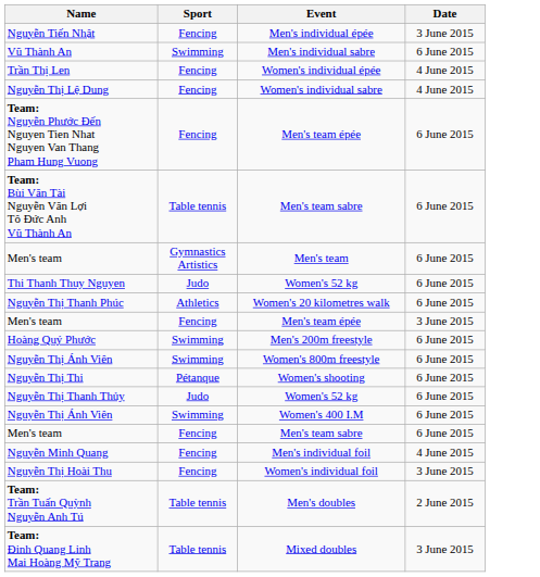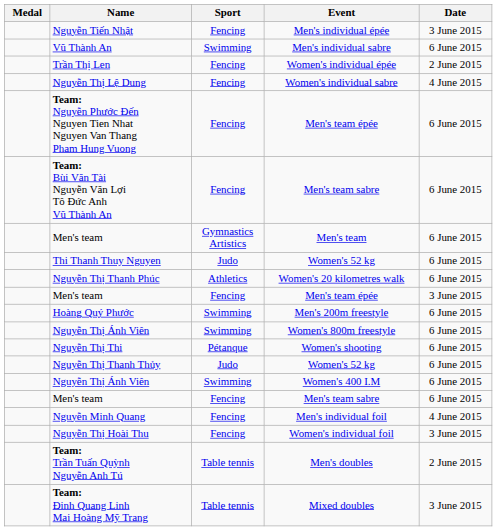 <table class="wikitable sortable" style="font-size:100%; text-align:center;">
 <tr>
+<th width="60">Medal</th>
 <th width="200">Name</th>
 <th width="100">Sport</th>
 <th width="220">Event</th>
 <th width="100">Date</th>
 </tr>
 <tr>
+<td></td>
 <td align=left><a href='#'>Nguyễn Tiến Nhật</a></td>
 <td><a href='#'>Fencing</a></td>
 <td><a href='#'>Men's individual épée</a></td>
 <td>3 June 2015</td>
 </tr>
 <tr>
+<td></td>
 <td align=left><a href='#'>Vũ Thành An</a></td>
 <td><a href='#'>Swimming</a></td>
 <td><a href='#'>Men's individual sabre</a></td>
 <td>6 June 2015</td>
 </tr>
 <tr>
+<td></td>
 <td align=left><a href='#'>Trần Thị Len</a></td>
 <td><a href='#'>Fencing</a></td>
 <td><a href='#'>Women's individual épée</a></td>
-<td>4 June 2015</td>
+<td>2 June 2015</td>
 </tr>
 <tr>
+<td></td>
 <td align=left><a href='#'>Nguyễn Thị Lệ Dung</a></td>
 <td><a href='#'>Fencing</a></td>
 <td><a href='#'>Women's individual sabre</a></td>
 <td>4 June 2015</td>
 </tr>
 <tr>
+<td></td>
 <td align=left><strong>Team:</strong><br><a href='#'>Nguyễn Phước Đến</a><br>Nguyen Tien Nhat<br>Nguyen Van Thang<br><a href='#'>Pham Hung Vuong</a></td>
 <td><a href='#'>Fencing</a></td>
 <td><a href='#'>Men's team épée</a></td>
 <td>6 June 2015</td>
 </tr>
 <tr>
+<td></td>
 <td align=left><strong>Team:</strong><br><a href='#'>Bùi Văn Tài</a><br>Nguyễn Văn Lợi<br>Tô Đức Anh<br><a href='#'>Vũ Thành An</a></td>
-<td><a href='#'>Table tennis</a></td>
+<td><a href='#'>Fencing</a></td>
 <td><a href='#'>Men's team sabre</a></td>
 <td>6 June 2015</td>
 </tr>
 <tr>
+<td></td>
 <td align=left>Men's team</td>
 <td><a href='#'>Gymnastics Artistics</a></td>
 <td><a href='#'>Men's team</a></td>
 <td>6 June 2015</td>
 </tr>
 <tr>
+<td></td>
 <td align=left><a href='#'>Thi Thanh Thuy Nguyen</a></td>
 <td><a href='#'>Judo</a></td>
 <td><a href='#'>Women's 52 kg</a></td>
 <td>6 June 2015</td>
 </tr>
 <tr>
+<td></td>
 <td align=left><a href='#'>Nguyễn Thị Thanh Phúc</a></td>
 <td><a href='#'>Athletics</a></td>
 <td><a href='#'>Women's 20 kilometres walk</a></td>
 <td>6 June 2015</td>
 </tr>
 <tr>
+<td></td>
 <td align=left>Men's team</td>
 <td><a href='#'>Fencing</a></td>
 <td><a href='#'>Men's team épée</a></td>
 <td>3 June 2015</td>
 </tr>
 <tr>
+<td></td>
 <td align=left><a href='#'>Hoàng Quý Phước</a></td>
 <td><a href='#'>Swimming</a></td>
 <td><a href='#'>Men's 200m freestyle</a></td>
 <td>6 June 2015</td>
 </tr>
 <tr>
+<td></td>
 <td align=left><a href='#'>Nguyễn Thị Ánh Viên</a></td>
 <td><a href='#'>Swimming</a></td>
 <td><a href='#'>Women's 800m freestyle</a></td>
 <td>6 June 2015</td>
 </tr>
 <tr>
+<td></td>
 <td align=left><a href='#'>Nguyễn Thị Thi</a></td>
 <td><a href='#'>Pétanque</a></td>
 <td><a href='#'>Women's shooting</a></td>
 <td>6 June 2015</td>
 </tr>
 <tr>
+<td></td>
 <td align=left><a href='#'>Nguyễn Thị Thanh Thủy</a></td>
 <td><a href='#'>Judo</a></td>
 <td><a href='#'>Women's 52 kg</a></td>
 <td>6 June 2015</td>
 </tr>
 <tr>
+<td></td>
 <td align=left><a href='#'>Nguyễn Thị Ánh Viên</a></td>
 <td><a href='#'>Swimming</a></td>
 <td><a href='#'>Women's 400 I.M</a></td>
 <td>6 June 2015</td>
 </tr>
 <tr>
+<td></td>
 <td align=left>Men's team</td>
 <td><a href='#'>Fencing</a></td>
 <td><a href='#'>Men's team sabre</a></td>
 <td>6 June 2015</td>
 </tr>
 <tr>
+<td></td>
 <td align=left><a href='#'>Nguyễn Minh Quang</a></td>
 <td><a href='#'>Fencing</a></td>
 <td><a href='#'>Men's individual foil</a></td>
 <td>4 June 2015</td>
 </tr>
 <tr>
+<td></td>
 <td align=left><a href='#'>Nguyễn Thị Hoài Thu</a></td>
 <td><a href='#'>Fencing</a></td>
 <td><a href='#'>Women's individual foil</a></td>
 <td>3 June 2015</td>
 </tr>
 <tr>
+<td></td>
 <td align=left><strong>Team:</strong><br><a href='#'>Trần Tuấn Quỳnh</a><br><a href='#'>Nguyễn Anh Tú</a></td>
 <td><a href='#'>Table tennis</a></td>
 <td><a href='#'>Men's doubles</a></td>
 <td>2 June 2015</td>
 </tr>
 <tr>
+<td></td>
 <td align=left><strong>Team:</strong><br><a href='#'>Đinh Quang Linh</a><br><a href='#'>Mai Hoàng Mỹ Trang</a></td>
 <td><a href='#'>Table tennis</a></td>
 <td><a href='#'>Mixed doubles</a></td>
 <td>3 June 2015</td>
 </tr>
 </table>
